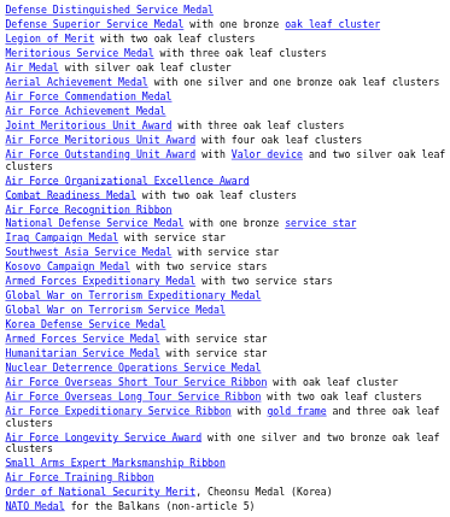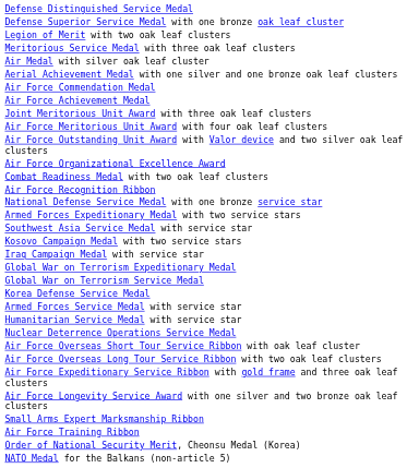 <table>
 <tr>
 <td></td>
 <td><a href='#'>Defense Distinguished Service Medal</a></td>
 </tr>
 <tr>
 <td></td>
 <td><a href='#'>Defense Superior Service Medal</a> with one bronze <a href='#'>oak leaf cluster</a></td>
 </tr>
 <tr>
 <td><span></span><span></span></td>
 <td><a href='#'>Legion of Merit</a> with two oak leaf clusters</td>
 </tr>
 <tr>
 <td><span></span><span></span><span></span></td>
 <td><a href='#'>Meritorious Service Medal</a> with three oak leaf clusters</td>
 </tr>
 <tr>
 <td></td>
 <td><a href='#'>Air Medal</a> with silver oak leaf cluster</td>
 </tr>
 <tr>
 <td><span></span><span></span></td>
 <td><a href='#'>Aerial Achievement Medal</a> with one silver and one bronze oak leaf clusters</td>
 </tr>
 <tr>
 <td></td>
 <td><a href='#'>Air Force Commendation Medal</a></td>
 </tr>
 <tr>
 <td></td>
 <td><a href='#'>Air Force Achievement Medal</a></td>
 </tr>
 <tr>
 <td><span></span><span></span><span></span></td>
 <td><a href='#'>Joint Meritorious Unit Award</a> with three oak leaf clusters</td>
 </tr>
 <tr>
 <td><span></span><span></span><span></span><span></span></td>
 <td><a href='#'>Air Force Meritorious Unit Award</a> with four oak leaf clusters</td>
 </tr>
 <tr>
 <td><span></span><span></span><span></span></td>
 <td><a href='#'>Air Force Outstanding Unit Award</a> with <a href='#'>Valor device</a> and two silver oak leaf clusters</td>
 </tr>
 <tr>
 <td></td>
 <td><a href='#'>Air Force Organizational Excellence Award</a></td>
 </tr>
 <tr>
 <td><span></span><span></span></td>
 <td><a href='#'>Combat Readiness Medal</a> with two oak leaf clusters</td>
 </tr>
 <tr>
 <td></td>
 <td><a href='#'>Air Force Recognition Ribbon</a></td>
 </tr>
 <tr>
 <td></td>
 <td><a href='#'>National Defense Service Medal</a> with one bronze <a href='#'>service star</a></td>
 </tr>
 <tr>
-<td></td>
-<td><a href='#'>Iraq Campaign Medal</a> with service star</td>
+<td><span></span><span></span></td>
+<td><a href='#'>Armed Forces Expeditionary Medal</a> with two service stars</td>
 </tr>
 <tr>
 <td></td>
 <td><a href='#'>Southwest Asia Service Medal</a> with service star</td>
 </tr>
 <tr>
 <td><span></span><span></span></td>
 <td><a href='#'>Kosovo Campaign Medal</a> with two service stars</td>
 </tr>
 <tr>
-<td><span></span><span></span></td>
-<td><a href='#'>Armed Forces Expeditionary Medal</a> with two service stars</td>
+<td></td>
+<td><a href='#'>Iraq Campaign Medal</a> with service star</td>
 </tr>
 <tr>
 <td></td>
 <td><a href='#'>Global War on Terrorism Expeditionary Medal</a></td>
 </tr>
 <tr>
 <td></td>
 <td><a href='#'>Global War on Terrorism Service Medal</a></td>
 </tr>
 <tr>
 <td></td>
 <td><a href='#'>Korea Defense Service Medal</a></td>
 </tr>
 <tr>
 <td></td>
 <td><a href='#'>Armed Forces Service Medal</a> with service star</td>
 </tr>
 <tr>
 <td></td>
 <td><a href='#'>Humanitarian Service Medal</a> with service star</td>
 </tr>
 <tr>
 <td></td>
 <td><a href='#'>Nuclear Deterrence Operations Service Medal</a></td>
 </tr>
 <tr>
 <td></td>
 <td><a href='#'>Air Force Overseas Short Tour Service Ribbon</a> with oak leaf cluster</td>
 </tr>
 <tr>
 <td><span></span><span></span></td>
 <td><a href='#'>Air Force Overseas Long Tour Service Ribbon</a> with two oak leaf clusters</td>
 </tr>
 <tr>
 <td><span></span><span></span><span></span></td>
 <td><a href='#'>Air Force Expeditionary Service Ribbon</a> with <a href='#'>gold frame</a> and three oak leaf clusters</td>
 </tr>
 <tr>
 <td><span></span><span></span><span></span></td>
 <td><a href='#'>Air Force Longevity Service Award</a> with one silver and two bronze oak leaf clusters</td>
 </tr>
 <tr>
 <td></td>
 <td><a href='#'>Small Arms Expert Marksmanship Ribbon</a></td>
 </tr>
 <tr>
 <td></td>
 <td><a href='#'>Air Force Training Ribbon</a></td>
 </tr>
 <tr>
 <td></td>
 <td><a href='#'>Order of National Security Merit</a>, Cheonsu Medal (Korea)</td>
 </tr>
 <tr>
 <td></td>
 <td><a href='#'>NATO Medal</a> for the Balkans (non-article 5)</td>
 </tr>
 </table>
